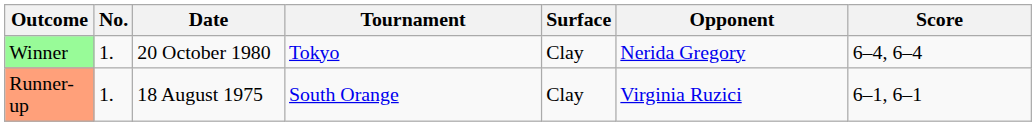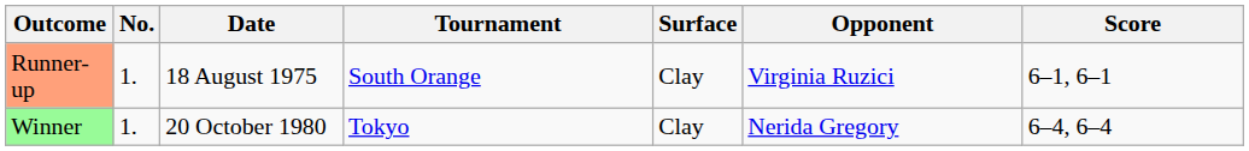 <table class="sortable wikitable">
 <tr>
 <th style="width:65px">Outcome</th>
 <th style="width:20px" class="unsortable">No.</th>
 <th style="width:115px">Date</th>
 <th style="width:200px">Tournament</th>
 <th style="width:50px">Surface</th>
 <th style="width:180px">Opponent</th>
 <th style="width:140px" class="unsortable">Score</th>
 </tr>
 <tr>
+<td style="background:#ffa07a;">Runner-up</td>
+<td>1.</td>
+<td>18 August 1975</td>
+<td><a href='#'>South Orange</a></td>
+<td>Clay</td>
+<td> <a href='#'>Virginia Ruzici</a></td>
+<td>6–1, 6–1</td>
+</tr>
+<tr>
 <td style="background:#98fb98;">Winner</td>
 <td>1.</td>
 <td>20 October 1980</td>
 <td><a href='#'>Tokyo</a></td>
 <td>Clay</td>
 <td> <a href='#'>Nerida Gregory</a></td>
 <td>6–4, 6–4</td>
 </tr>
-<tr>
-<td style="background:#ffa07a;">Runner-up</td>
-<td>1.</td>
-<td>18 August 1975</td>
-<td><a href='#'>South Orange</a></td>
-<td>Clay</td>
-<td> <a href='#'>Virginia Ruzici</a></td>
-<td>6–1, 6–1</td>
-</tr>
 </table>
